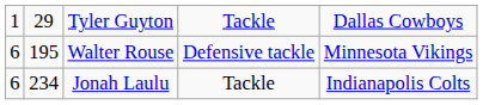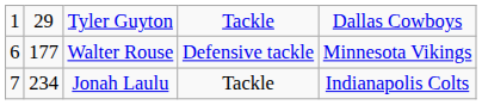 <table class="wikitable" style="text-align:center">
 <tr>
 <td>1</td>
 <td>29</td>
 <td><a href='#'>Tyler Guyton</a></td>
 <td><a href='#'>Tackle</a></td>
 <td><a href='#'>Dallas Cowboys</a></td>
 </tr>
 <tr>
 <td>6</td>
-<td>195</td>
+<td>177</td>
 <td><a href='#'>Walter Rouse</a></td>
 <td><a href='#'>Defensive tackle</a></td>
 <td><a href='#'>Minnesota Vikings</a></td>
 </tr>
 <tr>
-<td>6</td>
+<td>7</td>
 <td>234</td>
 <td><a href='#'>Jonah Laulu</a></td>
 <td>Tackle</td>
 <td><a href='#'>Indianapolis Colts</a></td>
 </tr>
 </table>
